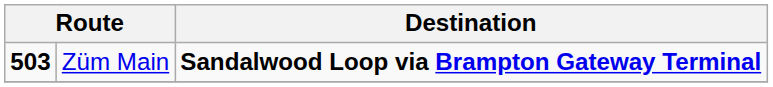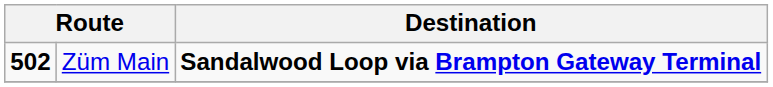 <table class=wikitable style="font-size: 100%;" |>
 <tr>
 <th colspan="2">Route</th>
 <th>Destination</th>
 </tr>
 <tr>
-<td><strong>503</strong></td>
+<td><strong>502</strong></td>
 <td><a href='#'>Züm Main</a></td>
 <td><strong>Sandalwood Loop via <a href='#'>Brampton Gateway Terminal</a></strong></td>
 </tr>
 <tr>
 </tr>
 </table>
